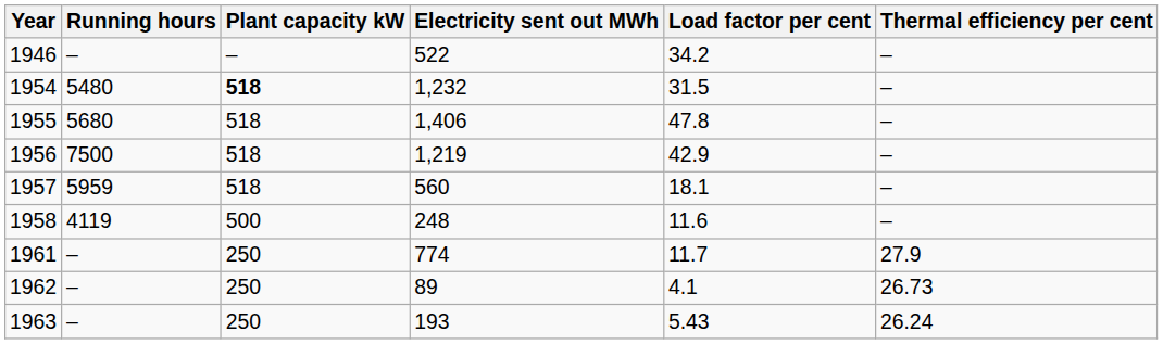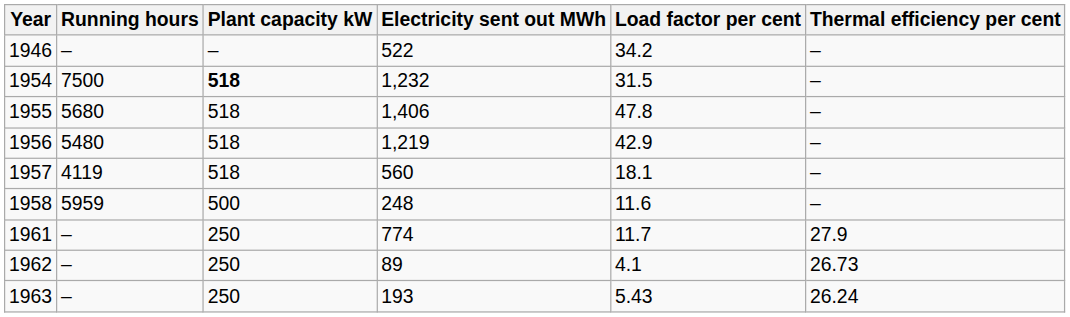 <table class="wikitable">
 <tr>
 <th>Year</th>
 <th>Running hours</th>
 <th>Plant capacity kW</th>
 <th>Electricity sent out MWh</th>
 <th>Load factor per cent</th>
 <th>Thermal efficiency per cent</th>
 </tr>
 <tr>
 <td>1946</td>
 <td>–</td>
 <td>–</td>
 <td>522</td>
 <td>34.2</td>
 <td>–</td>
 </tr>
 <tr>
 <td>1954</td>
-<td>5480</td>
+<td>7500</td>
 <td><strong>518</strong></td>
 <td>1,232</td>
 <td>31.5</td>
 <td>–</td>
 </tr>
 <tr>
 <td>1955</td>
 <td>5680</td>
 <td>518</td>
 <td>1,406</td>
 <td>47.8</td>
 <td>–</td>
 </tr>
 <tr>
 <td>1956</td>
-<td>7500</td>
+<td>5480</td>
 <td>518</td>
 <td>1,219</td>
 <td>42.9</td>
 <td>–</td>
 </tr>
 <tr>
 <td>1957</td>
-<td>5959</td>
+<td>4119</td>
 <td>518</td>
 <td>560</td>
 <td>18.1</td>
 <td>–</td>
 </tr>
 <tr>
 <td>1958</td>
-<td>4119</td>
+<td>5959</td>
 <td>500</td>
 <td>248</td>
 <td>11.6</td>
 <td>–</td>
 </tr>
 <tr>
 <td>1961</td>
 <td>–</td>
 <td>250</td>
 <td>774</td>
 <td>11.7</td>
 <td>27.9</td>
 </tr>
 <tr>
 <td>1962</td>
 <td>–</td>
 <td>250</td>
 <td>89</td>
 <td>4.1</td>
 <td>26.73</td>
 </tr>
 <tr>
 <td>1963</td>
 <td>–</td>
 <td>250</td>
 <td>193</td>
 <td>5.43</td>
 <td>26.24</td>
 </tr>
 </table>
